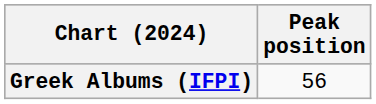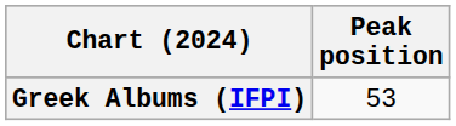 <table class="wikitable plainrowheaders" style="text-align:center">
 <tr>
 <th scope="col">Chart (2024)</th>
 <th scope="col">Peak<br>position</th>
 </tr>
 <tr>
 <th scope="row">Greek Albums (<a href='#'>IFPI</a>)</th>
-<td>56</td>
+<td>53</td>
 </tr>
 </table>
